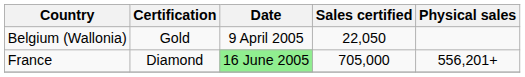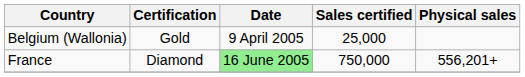 <table class="wikitable sortable">
 <tr>
 <th>Country</th>
 <th>Certification</th>
 <th>Date</th>
 <th>Sales certified</th>
 <th>Physical sales</th>
 </tr>
 <tr>
 <td>Belgium (Wallonia)</td>
 <td align="center">Gold</td>
 <td align="center">9 April 2005</td>
-<td align="center">22,050</td>
+<td align="center">25,000</td>
 <td align="center"></td>
 </tr>
 <tr>
 <td>France</td>
 <td align="center">Diamond</td>
 <td align="center" style="background: lightgreen;">16 June 2005</td>
-<td align="center">705,000</td>
+<td align="center">750,000</td>
 <td align="center">556,201+</td>
 </tr>
 <tr>
 </tr>
 </table>
